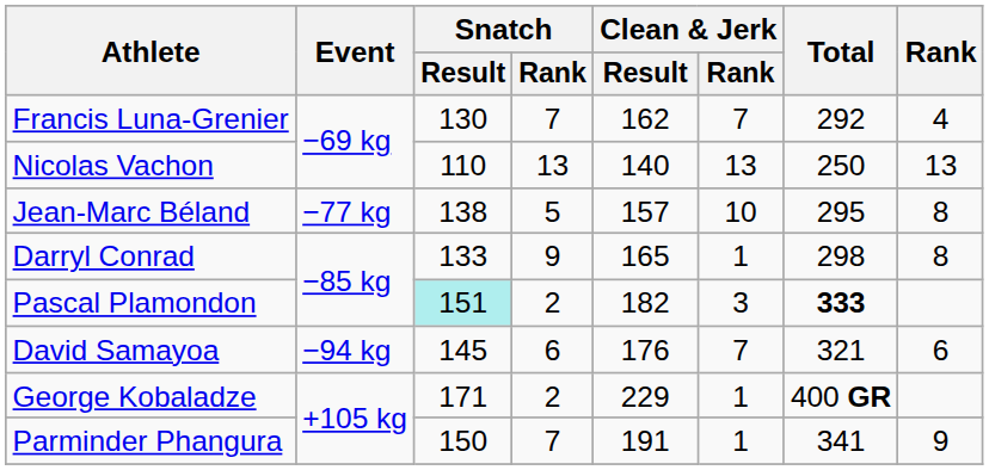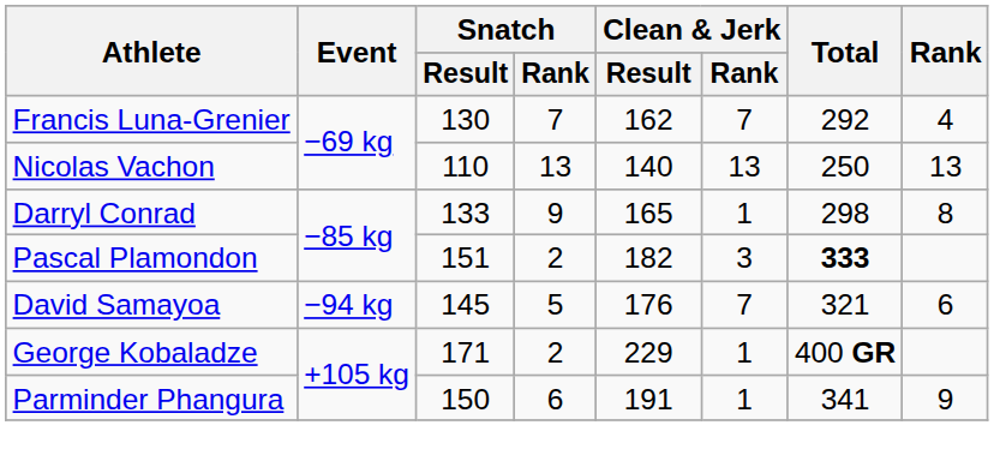 <table class="wikitable" style="font-size:90%">
 <tr>
 <th rowspan=2>Athlete</th>
 <th rowspan=2>Event</th>
 <th colspan="2">Snatch</th>
 <th colspan="2">Clean & Jerk</th>
 <th rowspan="2">Total</th>
 <th rowspan="2">Rank</th>
 </tr>
 <tr style="font-size:95%">
 <th>Result</th>
 <th>Rank</th>
 <th>Result</th>
 <th>Rank</th>
 </tr>
 <tr align=center>
 <td align=left><a href='#'>Francis Luna-Grenier</a></td>
 <td align=left rowspan="2"><a href='#'>−69 kg</a></td>
 <td>130</td>
 <td>7</td>
 <td>162</td>
 <td>7</td>
 <td>292</td>
 <td>4</td>
 </tr>
 <tr align=center>
 <td align=left><a href='#'>Nicolas Vachon</a></td>
 <td>110</td>
 <td>13</td>
 <td>140</td>
 <td>13</td>
 <td>250</td>
 <td>13</td>
 </tr>
 <tr align=center>
-<td align=left><a href='#'>Jean-Marc Béland</a></td>
-<td align=left><a href='#'>−77 kg</a></td>
-<td>138</td>
-<td>5</td>
-<td>157</td>
-<td>10</td>
-<td>295</td>
-<td>8</td>
-</tr>
-<tr align=center>
 <td align=left><a href='#'>Darryl Conrad</a></td>
 <td align=left rowspan="2"><a href='#'>−85 kg</a></td>
 <td>133</td>
 <td>9</td>
 <td>165</td>
 <td>1</td>
 <td>298</td>
 <td>8</td>
 </tr>
 <tr align=center>
 <td align=left><a href='#'>Pascal Plamondon</a></td>
-<td style="background: paleturquoise;">151</td>
+<td>151</td>
 <td>2</td>
 <td>182</td>
 <td>3</td>
 <td><strong>333</strong></td>
 <td></td>
 </tr>
 <tr align=center>
 <td align=left><a href='#'>David Samayoa</a></td>
 <td align=left><a href='#'>−94 kg</a></td>
 <td>145</td>
-<td>6</td>
+<td>5</td>
 <td>176</td>
 <td>7</td>
 <td>321</td>
 <td>6</td>
 </tr>
 <tr align=center>
 <td align=left><a href='#'>George Kobaladze</a></td>
 <td align=left rowspan="2"><a href='#'>+105 kg</a></td>
 <td>171</td>
 <td>2</td>
 <td>229</td>
 <td>1</td>
 <td>400 <strong>GR</strong></td>
 <td></td>
 </tr>
 <tr align=center>
 <td align=left><a href='#'>Parminder Phangura</a></td>
 <td>150</td>
-<td>7</td>
+<td>6</td>
 <td>191</td>
 <td>1</td>
 <td>341</td>
 <td>9</td>
 </tr>
 </table>
